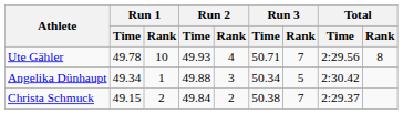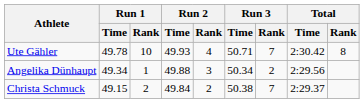 <table class="wikitable" border="1" style="font-size:90%">
 <tr>
 <th rowspan="2">Athlete</th>
 <th colspan="2">Run 1</th>
 <th colspan="2">Run 2</th>
 <th colspan="2">Run 3</th>
 <th colspan="2">Total</th>
 </tr>
 <tr>
 <th>Time</th>
 <th>Rank</th>
 <th>Time</th>
 <th>Rank</th>
 <th>Time</th>
 <th>Rank</th>
 <th>Time</th>
 <th>Rank</th>
 </tr>
 <tr>
 <td><a href='#'>Ute Gähler</a></td>
 <td align="center">49.78</td>
 <td align="center">10</td>
 <td align="center">49.93</td>
 <td align="center">4</td>
 <td align="center">50.71</td>
 <td align="center">7</td>
-<td align="center">2:29.56</td>
+<td align="center">2:30.42</td>
 <td align="center">8</td>
 </tr>
 <tr>
 <td><a href='#'>Angelika Dünhaupt</a></td>
 <td align="center">49.34</td>
 <td align="center">1</td>
 <td align="center">49.88</td>
 <td align="center">3</td>
 <td align="center">50.34</td>
-<td align="center">5</td>
-<td align="center">2:30.42</td>
+<td align="center">2</td>
+<td align="center">2:29.56</td>
 <td align="center"></td>
 </tr>
 <tr>
 <td><a href='#'>Christa Schmuck</a></td>
 <td align="center">49.15</td>
 <td align="center">2</td>
 <td align="center">49.84</td>
 <td align="center">2</td>
 <td align="center">50.38</td>
 <td align="center">7</td>
 <td align="center">2:29.37</td>
 <td align="center"></td>
 </tr>
 </table>
